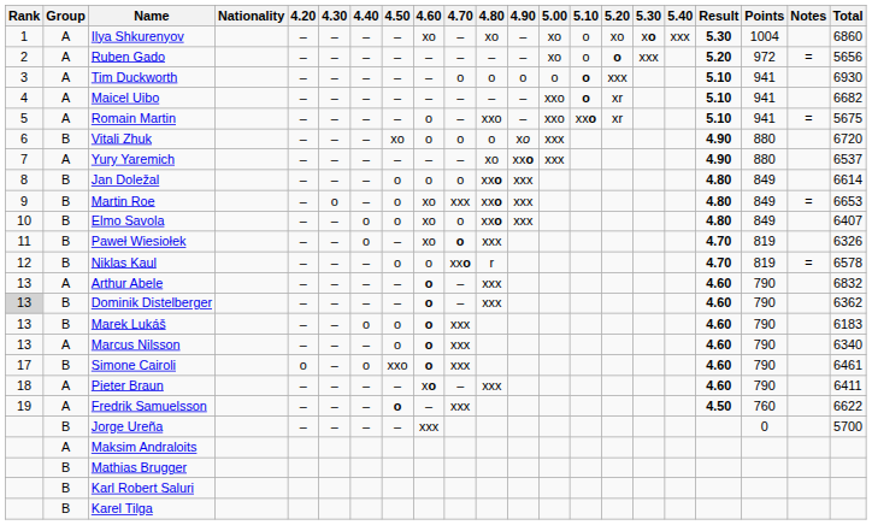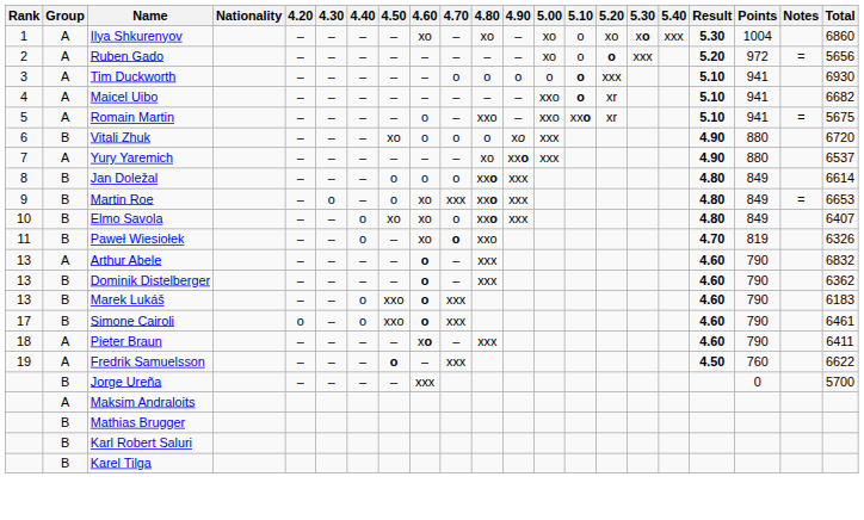 <table class="wikitable sortable" style="text-align:center;font-size:90%">
 <tr>
 <th>Rank</th>
 <th>Group</th>
 <th>Name</th>
 <th>Nationality</th>
 <th>4.20</th>
 <th>4.30</th>
 <th>4.40</th>
 <th>4.50</th>
 <th>4.60</th>
 <th>4.70</th>
 <th>4.80</th>
 <th>4.90</th>
 <th>5.00</th>
 <th>5.10</th>
 <th>5.20</th>
 <th>5.30</th>
 <th>5.40</th>
 <th>Result</th>
 <th>Points</th>
 <th>Notes</th>
 <th>Total</th>
 </tr>
 <tr>
 <td>1</td>
 <td>A</td>
 <td align=left><a href='#'>Ilya Shkurenyov</a></td>
 <td align=left></td>
 <td>–</td>
 <td>–</td>
 <td>–</td>
 <td>–</td>
 <td>xo</td>
 <td>–</td>
 <td>xo</td>
 <td>–</td>
 <td>xo</td>
 <td>o</td>
 <td>xo</td>
 <td>x<strong>o</strong></td>
 <td>xxx</td>
 <td><strong>5.30</strong></td>
 <td>1004</td>
 <td></td>
 <td>6860</td>
 </tr>
 <tr>
 <td>2</td>
 <td>A</td>
 <td align=left><a href='#'>Ruben Gado</a></td>
 <td align=left></td>
 <td>–</td>
 <td>–</td>
 <td>–</td>
 <td>–</td>
 <td>–</td>
 <td>–</td>
 <td>–</td>
 <td>–</td>
 <td>xo</td>
 <td>o</td>
 <td><strong>o</strong></td>
 <td>xxx</td>
 <td></td>
 <td><strong>5.20</strong></td>
 <td>972</td>
 <td>=</td>
 <td>5656</td>
 </tr>
 <tr>
 <td>3</td>
 <td>A</td>
 <td align=left><a href='#'>Tim Duckworth</a></td>
 <td align=left></td>
 <td>–</td>
 <td>–</td>
 <td>–</td>
 <td>–</td>
 <td>–</td>
 <td>o</td>
 <td>o</td>
 <td>o</td>
 <td>o</td>
 <td><strong>o</strong></td>
 <td>xxx</td>
 <td></td>
 <td></td>
 <td><strong>5.10</strong></td>
 <td>941</td>
 <td></td>
 <td>6930</td>
 </tr>
 <tr>
 <td>4</td>
 <td>A</td>
 <td align=left><a href='#'>Maicel Uibo</a></td>
 <td align=left></td>
 <td>–</td>
 <td>–</td>
 <td>–</td>
 <td>–</td>
 <td>–</td>
 <td>–</td>
 <td>–</td>
 <td>–</td>
 <td>xxo</td>
 <td><strong>o</strong></td>
 <td>xr</td>
 <td></td>
 <td></td>
 <td><strong>5.10</strong></td>
 <td>941</td>
 <td></td>
 <td>6682</td>
 </tr>
 <tr>
 <td>5</td>
 <td>A</td>
 <td align=left><a href='#'>Romain Martin</a></td>
 <td align=left></td>
 <td>–</td>
 <td>–</td>
 <td>–</td>
 <td>–</td>
 <td>o</td>
 <td>–</td>
 <td>xxo</td>
 <td>–</td>
 <td>xxo</td>
 <td>xx<strong>o</strong></td>
 <td>xr</td>
 <td></td>
 <td></td>
 <td><strong>5.10</strong></td>
 <td>941</td>
 <td>=</td>
 <td>5675</td>
 </tr>
 <tr>
 <td>6</td>
 <td>B</td>
 <td align=left><a href='#'>Vitali Zhuk</a></td>
 <td align=left></td>
 <td>–</td>
 <td>–</td>
 <td>–</td>
 <td>xo</td>
 <td>o</td>
 <td>o</td>
 <td>o</td>
 <td>x<em>o</em></td>
 <td>xxx</td>
 <td></td>
 <td></td>
 <td></td>
 <td></td>
 <td><strong>4.90</strong></td>
 <td>880</td>
 <td></td>
 <td>6720</td>
 </tr>
 <tr>
 <td>7</td>
 <td>A</td>
 <td align=left><a href='#'>Yury Yaremich</a></td>
 <td align=left></td>
 <td>–</td>
 <td>–</td>
 <td>–</td>
 <td>–</td>
 <td>–</td>
 <td>–</td>
 <td>xo</td>
 <td>xx<strong>o</strong></td>
 <td>xxx</td>
 <td></td>
 <td></td>
 <td></td>
 <td></td>
 <td><strong>4.90</strong></td>
 <td>880</td>
 <td></td>
 <td>6537</td>
 </tr>
 <tr>
 <td>8</td>
 <td>B</td>
 <td align=left><a href='#'>Jan Doležal</a></td>
 <td align=left></td>
 <td>–</td>
 <td>–</td>
 <td>–</td>
 <td>o</td>
 <td>o</td>
 <td>o</td>
 <td>xx<strong>o</strong></td>
 <td>xxx</td>
 <td></td>
 <td></td>
 <td></td>
 <td></td>
 <td></td>
 <td><strong>4.80</strong></td>
 <td>849</td>
 <td></td>
 <td>6614</td>
 </tr>
 <tr>
 <td>9</td>
 <td>B</td>
 <td align=left><a href='#'>Martin Roe</a></td>
 <td align=left></td>
 <td>–</td>
 <td>o</td>
 <td>–</td>
 <td>o</td>
 <td>xo</td>
 <td>xxx</td>
 <td>xx<strong>o</strong></td>
 <td>xxx</td>
 <td></td>
 <td></td>
 <td></td>
 <td></td>
 <td></td>
 <td><strong>4.80</strong></td>
 <td>849</td>
 <td>=</td>
 <td>6653</td>
 </tr>
 <tr>
 <td>10</td>
 <td>B</td>
 <td align=left><a href='#'>Elmo Savola</a></td>
 <td align=left></td>
 <td>–</td>
 <td>–</td>
 <td>o</td>
-<td>o</td>
+<td>xo</td>
 <td>xo</td>
 <td>o</td>
 <td>xx<strong>o</strong></td>
 <td>xxx</td>
 <td></td>
 <td></td>
 <td></td>
 <td></td>
 <td></td>
 <td><strong>4.80</strong></td>
 <td>849</td>
 <td></td>
 <td>6407</td>
 </tr>
 <tr>
 <td>11</td>
 <td>B</td>
 <td align=left><a href='#'>Paweł Wiesiołek</a></td>
 <td align=left></td>
 <td>–</td>
 <td>–</td>
 <td>o</td>
 <td>–</td>
 <td>xo</td>
 <td><strong>o</strong></td>
-<td>xxx</td>
+<td>xxo</td>
 <td></td>
 <td></td>
 <td></td>
 <td></td>
 <td></td>
 <td></td>
 <td><strong>4.70</strong></td>
 <td>819</td>
 <td></td>
 <td>6326</td>
-</tr>
-<tr>
-<td>12</td>
-<td>B</td>
-<td align=left><a href='#'>Niklas Kaul</a></td>
-<td align=left></td>
-<td>–</td>
-<td>–</td>
-<td>–</td>
-<td>o</td>
-<td>o</td>
-<td>xx<strong>o</strong></td>
-<td>r</td>
-<td></td>
-<td></td>
-<td></td>
-<td></td>
-<td></td>
-<td></td>
-<td><strong>4.70</strong></td>
-<td>819</td>
-<td>=</td>
-<td>6578</td>
 </tr>
 <tr>
 <td>13</td>
 <td>A</td>
 <td align=left><a href='#'>Arthur Abele</a></td>
 <td align=left></td>
 <td>–</td>
 <td>–</td>
 <td>–</td>
 <td>–</td>
 <td><strong>o</strong></td>
 <td>–</td>
 <td>xxx</td>
 <td></td>
 <td></td>
 <td></td>
 <td></td>
 <td></td>
 <td></td>
 <td><strong>4.60</strong></td>
 <td>790</td>
 <td></td>
 <td>6832</td>
 </tr>
 <tr>
-<td style="background: lightgrey;">13</td>
+<td>13</td>
 <td>B</td>
 <td align=left><a href='#'>Dominik Distelberger</a></td>
 <td align=left></td>
 <td>–</td>
 <td>–</td>
 <td>–</td>
 <td>–</td>
 <td><strong>o</strong></td>
 <td>–</td>
 <td>xxx</td>
 <td></td>
 <td></td>
 <td></td>
 <td></td>
 <td></td>
 <td></td>
 <td><strong>4.60</strong></td>
 <td>790</td>
 <td></td>
 <td>6362</td>
 </tr>
 <tr>
 <td>13</td>
 <td>B</td>
 <td align=left><a href='#'>Marek Lukáš</a></td>
 <td align=left></td>
 <td>–</td>
 <td>–</td>
 <td>o</td>
-<td>o</td>
+<td>xxo</td>
 <td><strong>o</strong></td>
 <td>xxx</td>
 <td></td>
 <td></td>
 <td></td>
 <td></td>
 <td></td>
 <td></td>
 <td></td>
 <td><strong>4.60</strong></td>
 <td>790</td>
 <td></td>
 <td>6183</td>
-</tr>
-<tr>
-<td>13</td>
-<td>A</td>
-<td align=left><a href='#'>Marcus Nilsson</a></td>
-<td align=left></td>
-<td>–</td>
-<td>–</td>
-<td>–</td>
-<td>o</td>
-<td><strong>o</strong></td>
-<td>xxx</td>
-<td></td>
-<td></td>
-<td></td>
-<td></td>
-<td></td>
-<td></td>
-<td></td>
-<td><strong>4.60</strong></td>
-<td>790</td>
-<td></td>
-<td>6340</td>
 </tr>
 <tr>
 <td>17</td>
 <td>B</td>
 <td align=left><a href='#'>Simone Cairoli</a></td>
 <td align=left></td>
 <td>o</td>
 <td>–</td>
 <td>o</td>
 <td>xxo</td>
 <td><strong>o</strong></td>
 <td>xxx</td>
 <td></td>
 <td></td>
 <td></td>
 <td></td>
 <td></td>
 <td></td>
 <td></td>
 <td><strong>4.60</strong></td>
 <td>790</td>
 <td></td>
 <td>6461</td>
 </tr>
 <tr>
 <td>18</td>
 <td>A</td>
 <td align=left><a href='#'>Pieter Braun</a></td>
 <td align=left></td>
 <td>–</td>
 <td>–</td>
 <td>–</td>
 <td>–</td>
 <td>x<strong>o</strong></td>
 <td>–</td>
 <td>xxx</td>
 <td></td>
 <td></td>
 <td></td>
 <td></td>
 <td></td>
 <td></td>
 <td><strong>4.60</strong></td>
 <td>790</td>
 <td></td>
 <td>6411</td>
 </tr>
 <tr>
 <td>19</td>
 <td>A</td>
 <td align=left><a href='#'>Fredrik Samuelsson</a></td>
 <td align=left></td>
 <td>–</td>
 <td>–</td>
 <td>–</td>
 <td><strong>o</strong></td>
 <td>–</td>
 <td>xxx</td>
 <td></td>
 <td></td>
 <td></td>
 <td></td>
 <td></td>
 <td></td>
 <td></td>
 <td><strong>4.50</strong></td>
 <td>760</td>
 <td></td>
 <td>6622</td>
 </tr>
 <tr>
 <td></td>
 <td>B</td>
 <td align=left><a href='#'>Jorge Ureña</a></td>
 <td align=left></td>
 <td>–</td>
 <td>–</td>
 <td>–</td>
 <td>–</td>
 <td>xxx</td>
 <td></td>
 <td></td>
 <td></td>
 <td></td>
 <td></td>
 <td></td>
 <td></td>
 <td></td>
 <td><strong></strong></td>
 <td>0</td>
 <td></td>
 <td>5700</td>
 </tr>
 <tr>
 <td></td>
 <td>A</td>
 <td align=left><a href='#'>Maksim Andraloits</a></td>
 <td align=left></td>
 <td></td>
 <td></td>
 <td></td>
 <td></td>
 <td></td>
 <td></td>
 <td></td>
 <td></td>
 <td></td>
 <td></td>
 <td></td>
 <td></td>
 <td></td>
 <td><strong></strong></td>
 <td></td>
 <td></td>
 <td></td>
 </tr>
 <tr>
 <td></td>
 <td>B</td>
 <td align=left><a href='#'>Mathias Brugger</a></td>
 <td align=left></td>
 <td></td>
 <td></td>
 <td></td>
 <td></td>
 <td></td>
 <td></td>
 <td></td>
 <td></td>
 <td></td>
 <td></td>
 <td></td>
 <td></td>
 <td></td>
 <td><strong></strong></td>
 <td></td>
 <td></td>
 <td></td>
 </tr>
 <tr>
 <td></td>
 <td>B</td>
 <td align=left><a href='#'>Karl Robert Saluri</a></td>
 <td align=left></td>
 <td></td>
 <td></td>
 <td></td>
 <td></td>
 <td></td>
 <td></td>
 <td></td>
 <td></td>
 <td></td>
 <td></td>
 <td></td>
 <td></td>
 <td></td>
 <td><strong></strong></td>
 <td></td>
 <td></td>
 <td></td>
 </tr>
 <tr>
 <td></td>
 <td>B</td>
 <td align=left><a href='#'>Karel Tilga</a></td>
 <td align=left></td>
 <td></td>
 <td></td>
 <td></td>
 <td></td>
 <td></td>
 <td></td>
 <td></td>
 <td></td>
 <td></td>
 <td></td>
 <td></td>
 <td></td>
 <td></td>
 <td><strong></strong></td>
 <td></td>
 <td></td>
 <td></td>
 </tr>
 </table>
